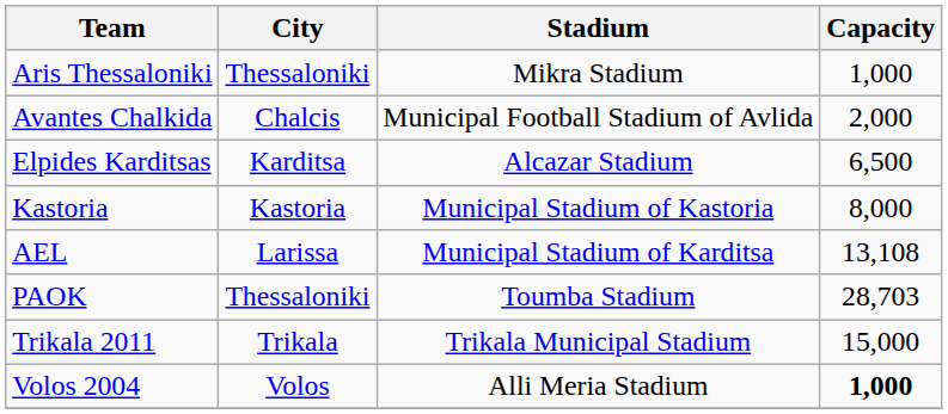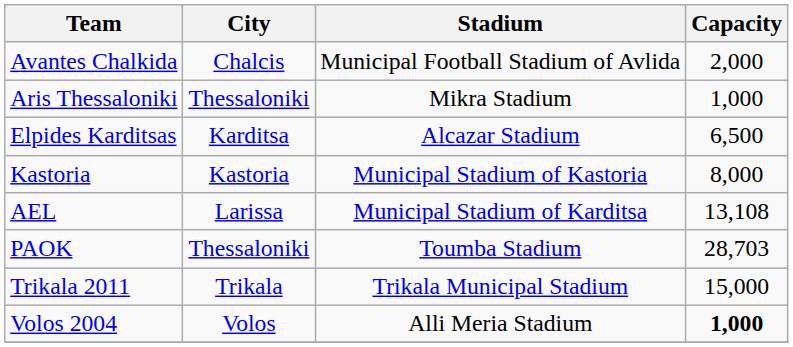 <table class="wikitable sortable" style="text-align:center;">
 <tr>
 <th>Team</th>
 <th>City</th>
 <th>Stadium</th>
 <th>Capacity</th>
 </tr>
 <tr>
+<td style="text-align:left;"><a href='#'>Avantes Chalkida</a></td>
+<td><a href='#'>Chalcis</a></td>
+<td>Municipal Football Stadium of Avlida</td>
+<td align="center">2,000</td>
+</tr>
+<tr>
 <td style="text-align:left;"><a href='#'>Aris Thessaloniki</a></td>
 <td><a href='#'>Thessaloniki</a></td>
 <td>Mikra Stadium</td>
 <td align="center">1,000</td>
-</tr>
-<tr>
-<td style="text-align:left;"><a href='#'>Avantes Chalkida</a></td>
-<td><a href='#'>Chalcis</a></td>
-<td>Municipal Football Stadium of Avlida</td>
-<td align="center">2,000</td>
 </tr>
 <tr>
 <td style="text-align:left;"><a href='#'>Elpides Karditsas</a></td>
 <td><a href='#'>Karditsa</a></td>
 <td><a href='#'>Alcazar Stadium</a></td>
 <td align="center">6,500</td>
 </tr>
 <tr>
 <td style="text-align:left;"><a href='#'>Kastoria</a></td>
 <td><a href='#'>Kastoria</a></td>
 <td><a href='#'>Municipal Stadium of Kastoria</a></td>
 <td align="center">8,000</td>
 </tr>
 <tr>
 <td style="text-align:left;"><a href='#'>AEL</a></td>
 <td><a href='#'>Larissa</a></td>
 <td><a href='#'>Municipal Stadium of Karditsa</a></td>
 <td align="center">13,108</td>
 </tr>
 <tr>
 <td style="text-align:left;"><a href='#'>PAOK</a></td>
 <td><a href='#'>Thessaloniki</a></td>
 <td><a href='#'>Toumba Stadium</a></td>
 <td style="text-align:center;">28,703</td>
 </tr>
 <tr>
 <td style="text-align:left;"><a href='#'>Trikala 2011</a></td>
 <td><a href='#'>Trikala</a></td>
 <td><a href='#'>Trikala Municipal Stadium</a></td>
 <td align="center">15,000</td>
 </tr>
 <tr>
 <td style="text-align:left;"><a href='#'>Volos 2004</a></td>
 <td><a href='#'>Volos</a></td>
 <td>Alli Meria Stadium</td>
 <td align="center"><strong>1,000</strong></td>
 </tr>
 <tr>
 </tr>
 </table>
